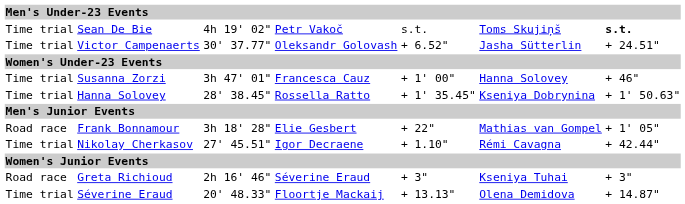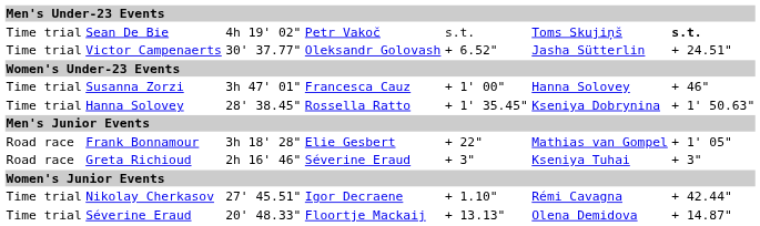 <table>
 <tr bgcolor="#cccccc">
 <td colspan=7><strong>Men's Under-23 Events</strong></td>
 </tr>
 <tr>
 <td>Time trial<br></td>
 <td><a href='#'>Sean De Bie</a><br><small></small></td>
 <td>4h 19' 02"</td>
 <td><a href='#'>Petr Vakoč</a><br><small></small></td>
 <td>s.t.</td>
 <td><a href='#'>Toms Skujiņš</a><br><small></small></td>
 <td><strong>s.t.</strong></td>
 </tr>
 <tr>
 <td>Time trial<br></td>
 <td><a href='#'>Victor Campenaerts</a><br><small></small></td>
 <td>30' 37.77"</td>
 <td><a href='#'>Oleksandr Golovash</a><br><small></small></td>
 <td>+ 6.52"</td>
 <td><a href='#'>Jasha Sütterlin</a><br><small></small></td>
 <td>+ 24.51"</td>
 </tr>
 <tr bgcolor="#cccccc">
 <td colspan=7><strong>Women's Under-23 Events</strong></td>
 </tr>
 <tr>
 <td>Time trial<br></td>
 <td><a href='#'>Susanna Zorzi</a><br><small></small></td>
 <td>3h 47' 01"</td>
 <td><a href='#'>Francesca Cauz</a><br><small></small></td>
 <td>+ 1' 00"</td>
 <td><a href='#'>Hanna Solovey</a><br><small></small></td>
 <td>+ 46"</td>
 </tr>
 <tr>
 <td>Time trial<br></td>
 <td><a href='#'>Hanna Solovey</a><br><small></small></td>
 <td>28' 38.45"</td>
 <td><a href='#'>Rossella Ratto</a><br><small></small></td>
 <td>+ 1' 35.45"</td>
 <td><a href='#'>Kseniya Dobrynina</a><br><small></small></td>
 <td>+ 1' 50.63"</td>
 </tr>
 <tr bgcolor="#cccccc">
 <td colspan=7><strong>Men's Junior Events</strong></td>
 </tr>
 <tr>
 <td>Road race<br></td>
 <td><a href='#'>Frank Bonnamour</a><br><small></small></td>
 <td>3h 18' 28"</td>
 <td><a href='#'>Elie Gesbert</a><br><small></small></td>
 <td>+ 22"</td>
 <td><a href='#'>Mathias van Gompel</a><br><small></small></td>
 <td>+ 1' 05"</td>
 </tr>
 <tr>
+<td>Road race<br></td>
+<td><a href='#'>Greta Richioud</a><br><small></small></td>
+<td>2h 16' 46"</td>
+<td><a href='#'>Séverine Eraud</a><br><small></small></td>
+<td>+ 3"</td>
+<td><a href='#'>Kseniya Tuhai</a><br><small></small></td>
+<td>+ 3"</td>
+</tr>
+<tr bgcolor="#cccccc">
+<td colspan=7><strong>Women's Junior Events</strong></td>
+</tr>
+<tr>
 <td>Time trial<br></td>
 <td><a href='#'>Nikolay Cherkasov</a><br><small></small></td>
 <td>27' 45.51"</td>
 <td><a href='#'>Igor Decraene</a><br><small></small></td>
 <td>+ 1.10"</td>
 <td><a href='#'>Rémi Cavagna</a><br><small></small></td>
 <td>+ 42.44"</td>
-</tr>
-<tr bgcolor="#cccccc">
-<td colspan=7><strong>Women's Junior Events</strong></td>
-</tr>
-<tr>
-<td>Road race<br></td>
-<td><a href='#'>Greta Richioud</a><br><small></small></td>
-<td>2h 16' 46"</td>
-<td><a href='#'>Séverine Eraud</a><br><small></small></td>
-<td>+ 3"</td>
-<td><a href='#'>Kseniya Tuhai</a><br><small></small></td>
-<td>+ 3"</td>
 </tr>
 <tr>
 <td>Time trial<br></td>
 <td><a href='#'>Séverine Eraud</a><br><small></small></td>
 <td>20' 48.33"</td>
 <td><a href='#'>Floortje Mackaij</a><br><small></small></td>
 <td>+ 13.13"</td>
 <td><a href='#'>Olena Demidova</a><br><small></small></td>
 <td>+ 14.87"</td>
 </tr>
 </table>
